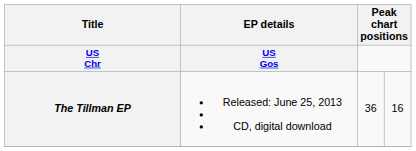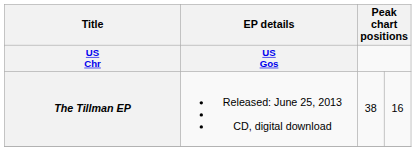 <table class="wikitable plainrowheaders" style="text-align:center;">
 <tr>
 <th scope="col" rowspan="2" style="width:16em;">Title</th>
 <th scope="col" rowspan="2" style="width:16em;">EP details</th>
 <th scope="col" colspan="2">Peak chart positions</th>
 </tr>
 <tr>
 </tr>
 <tr>
 <th style="width:3em; font-size:90%"><a href='#'>US<br>Chr</a></th>
 <th style="width:3em; font-size:90%"><a href='#'>US<br>Gos</a></th>
 </tr>
 <tr>
 <th scope="row"><em>The Tillman EP</em></th>
 <td><br><ul><li>Released: June 25, 2013</li><li></li><li>CD, digital download</li></ul></td>
-<td>36</td>
+<td>38</td>
 <td>16</td>
 </tr>
 <tr>
 </tr>
 </table>
